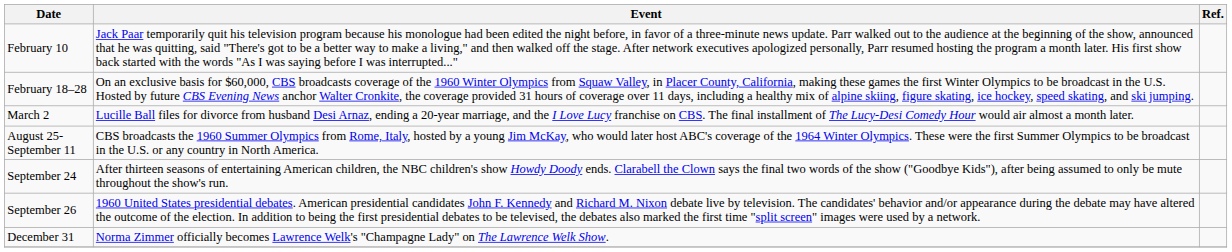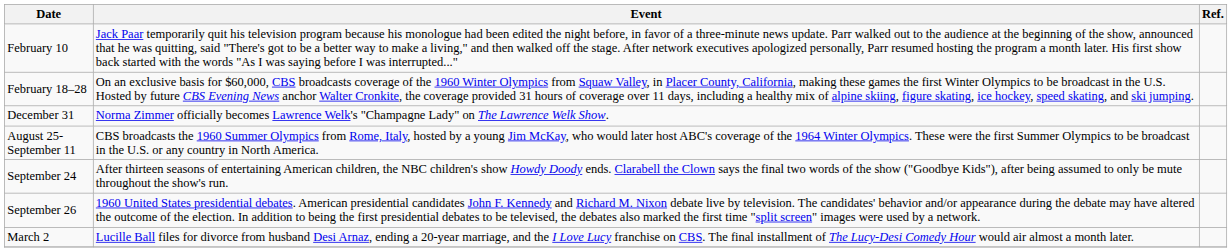 <table class="wikitable sortable">
 <tr>
 <th>Date</th>
 <th>Event</th>
 <th>Ref.</th>
 </tr>
 <tr>
 <td>February 10</td>
 <td><a href='#'>Jack Paar</a> temporarily quit his television program because his monologue had been edited the night before, in favor of a three-minute news update. Parr walked out to the audience at the beginning of the show, announced that he was quitting, said "There's got to be a better way to make a living," and then walked off the stage. After network executives apologized personally, Parr resumed hosting the program a month later. His first show back started with the words "As I was saying before I was interrupted..."</td>
 <td></td>
 </tr>
 <tr>
 <td>February 18–28</td>
 <td>On an exclusive basis for $60,000, <a href='#'>CBS</a> broadcasts coverage of the <a href='#'>1960 Winter Olympics</a> from <a href='#'>Squaw Valley</a>, in <a href='#'>Placer County, California</a>, making these games the first Winter Olympics to be broadcast in the U.S. Hosted by future <em><a href='#'>CBS Evening News</a></em> anchor <a href='#'>Walter Cronkite</a>, the coverage provided 31 hours of coverage over 11 days, including a healthy mix of <a href='#'>alpine skiing</a>, <a href='#'>figure skating</a>, <a href='#'>ice hockey</a>, <a href='#'>speed skating</a>, and <a href='#'>ski jumping</a>.</td>
 <td></td>
 </tr>
 <tr>
-<td>March 2</td>
-<td><a href='#'>Lucille Ball</a> files for divorce from husband <a href='#'>Desi Arnaz</a>, ending a 20-year marriage, and the <em><a href='#'>I Love Lucy</a></em> franchise on <a href='#'>CBS</a>. The final installment of <em><a href='#'>The Lucy-Desi Comedy Hour</a></em> would air almost a month later.</td>
+<td>December 31</td>
+<td><a href='#'>Norma Zimmer</a> officially becomes <a href='#'>Lawrence Welk</a>'s "Champagne Lady" on <em><a href='#'>The Lawrence Welk Show</a></em>.</td>
 <td></td>
 </tr>
 <tr>
 <td>August 25-September 11</td>
 <td>CBS broadcasts the <a href='#'>1960 Summer Olympics</a> from <a href='#'>Rome, Italy</a>, hosted by a young <a href='#'>Jim McKay</a>, who would later host ABC's coverage of the <a href='#'>1964 Winter Olympics</a>. These were the first Summer Olympics to be broadcast in the U.S. or any country in North America.</td>
 <td></td>
 </tr>
 <tr>
 <td>September 24</td>
 <td>After thirteen seasons of entertaining American children, the NBC children's show <em><a href='#'>Howdy Doody</a></em> ends. <a href='#'>Clarabell the Clown</a> says the final two words of the show ("Goodbye Kids"), after being assumed to only be mute throughout the show's run.</td>
 <td></td>
 </tr>
 <tr>
 <td>September 26</td>
 <td><a href='#'>1960 United States presidential debates</a>. American presidential candidates <a href='#'>John F. Kennedy</a> and <a href='#'>Richard M. Nixon</a> debate live by television. The candidates' behavior and/or appearance during the debate may have altered the outcome of the election. In addition to being the first presidential debates to be televised, the debates also marked the first time "<a href='#'>split screen</a>" images were used by a network.</td>
 <td></td>
 </tr>
 <tr>
-<td>December 31</td>
-<td><a href='#'>Norma Zimmer</a> officially becomes <a href='#'>Lawrence Welk</a>'s "Champagne Lady" on <em><a href='#'>The Lawrence Welk Show</a></em>.</td>
+<td>March 2</td>
+<td><a href='#'>Lucille Ball</a> files for divorce from husband <a href='#'>Desi Arnaz</a>, ending a 20-year marriage, and the <em><a href='#'>I Love Lucy</a></em> franchise on <a href='#'>CBS</a>. The final installment of <em><a href='#'>The Lucy-Desi Comedy Hour</a></em> would air almost a month later.</td>
 <td></td>
 </tr>
 <tr>
 </tr>
 </table>
